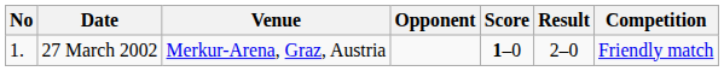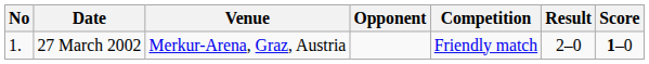 <table class="wikitable" style="font-size:100%;">
 <tr>
 <th>No</th>
 <th>Date</th>
 <th>Venue</th>
 <th>Opponent</th>
+<th>Competition</th>
+<th>Result</th>
 <th>Score</th>
-<th>Result</th>
-<th>Competition</th>
 </tr>
 <tr>
 <td>1.</td>
 <td>27 March 2002</td>
 <td><a href='#'>Merkur-Arena</a>, <a href='#'>Graz</a>, Austria</td>
 <td></td>
+<td><a href='#'> Friendly match</a></td>
+<td align=center>2–0</td>
 <td align=center><strong>1</strong>–0</td>
-<td align=center>2–0</td>
-<td><a href='#'> Friendly match</a></td>
 </tr>
 </table>
